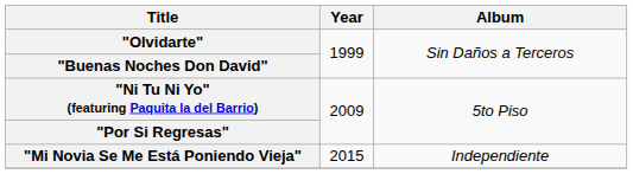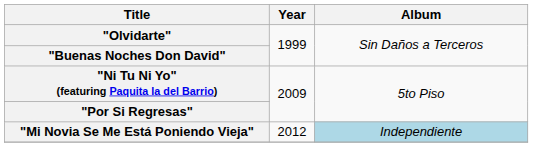 <table class="wikitable plainrowheaders" style="text-align:center;">
 <tr>
 <th scope="col" rowspan="" style="width:20em;">Title</th>
 <th scope="col" rowspan="" style="width:3em;">Year</th>
 <th scope="col" rowspan="" style="width:16em;">Album</th>
 </tr>
 <tr>
 <th scope="row">"Olvidarte"</th>
 <td rowspan=2>1999</td>
 <td rowspan=2><em>Sin Daños a Terceros</em></td>
 </tr>
 <tr>
 <th scope="row">"Buenas Noches Don David"</th>
 </tr>
 <tr>
 <th scope="row">"Ni Tu Ni Yo"  <br><small>(featuring <a href='#'>Paquita la del Barrio</a>)</small></th>
 <td rowspan=2>2009</td>
 <td rowspan=2><em>5to Piso</em></td>
 </tr>
 <tr>
 <th scope="row">"Por Si Regresas"</th>
 </tr>
 <tr>
 <th scope="row">"Mi Novia Se Me Está Poniendo Vieja"</th>
-<td>2015</td>
-<td><em>Independiente</em></td>
+<td>2012</td>
+<td style="background: lightblue;"><em>Independiente</em></td>
 </tr>
 <tr>
 </tr>
 </table>
